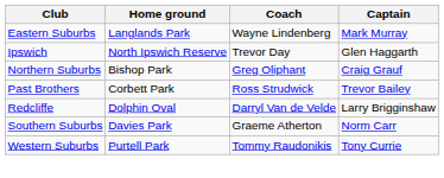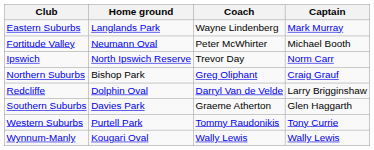 <table class="wikitable sortable">
 <tr>
 <th>Club</th>
 <th>Home ground</th>
 <th>Coach</th>
 <th>Captain</th>
 </tr>
 <tr>
 <td> <a href='#'>Eastern Suburbs</a></td>
 <td><a href='#'>Langlands Park</a></td>
 <td>Wayne Lindenberg</td>
 <td><a href='#'>Mark Murray</a></td>
 </tr>
 <tr>
+<td> <a href='#'>Fortitude Valley</a></td>
+<td><a href='#'>Neumann Oval</a></td>
+<td>Peter McWhirter</td>
+<td>Michael Booth</td>
+</tr>
+<tr>
 <td> <a href='#'>Ipswich</a></td>
 <td><a href='#'>North Ipswich Reserve</a></td>
 <td>Trevor Day</td>
-<td>Glen Haggarth</td>
+<td><a href='#'>Norm Carr</a></td>
 </tr>
 <tr>
 <td> <a href='#'>Northern Suburbs</a></td>
 <td>Bishop Park</td>
 <td><a href='#'>Greg Oliphant</a></td>
 <td><a href='#'>Craig Grauf</a></td>
-</tr>
-<tr>
-<td> <a href='#'>Past Brothers</a></td>
-<td>Corbett Park</td>
-<td><a href='#'>Ross Strudwick</a></td>
-<td><a href='#'>Trevor Bailey</a></td>
 </tr>
 <tr>
 <td> <a href='#'>Redcliffe</a></td>
 <td><a href='#'>Dolphin Oval</a></td>
 <td><a href='#'>Darryl Van de Velde</a></td>
 <td>Larry Brigginshaw</td>
 </tr>
 <tr>
 <td> <a href='#'>Southern Suburbs</a></td>
 <td><a href='#'>Davies Park</a></td>
 <td>Graeme Atherton</td>
-<td><a href='#'>Norm Carr</a></td>
+<td>Glen Haggarth</td>
 </tr>
 <tr>
 <td> <a href='#'>Western Suburbs</a></td>
 <td><a href='#'>Purtell Park</a></td>
 <td><a href='#'>Tommy Raudonikis</a></td>
 <td><a href='#'>Tony Currie</a></td>
 </tr>
+<tr>
+<td> <a href='#'>Wynnum-Manly</a></td>
+<td><a href='#'>Kougari Oval</a></td>
+<td><a href='#'>Wally Lewis</a></td>
+<td><a href='#'>Wally Lewis</a></td>
+</tr>
 </table>
